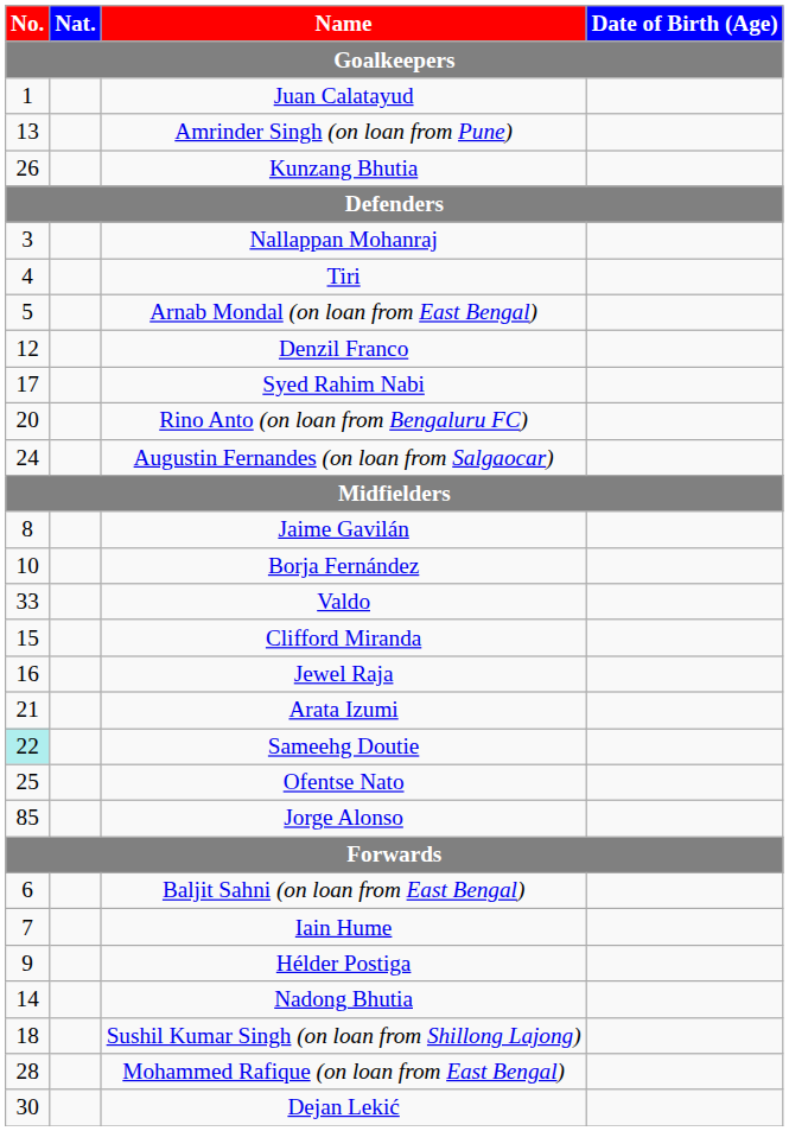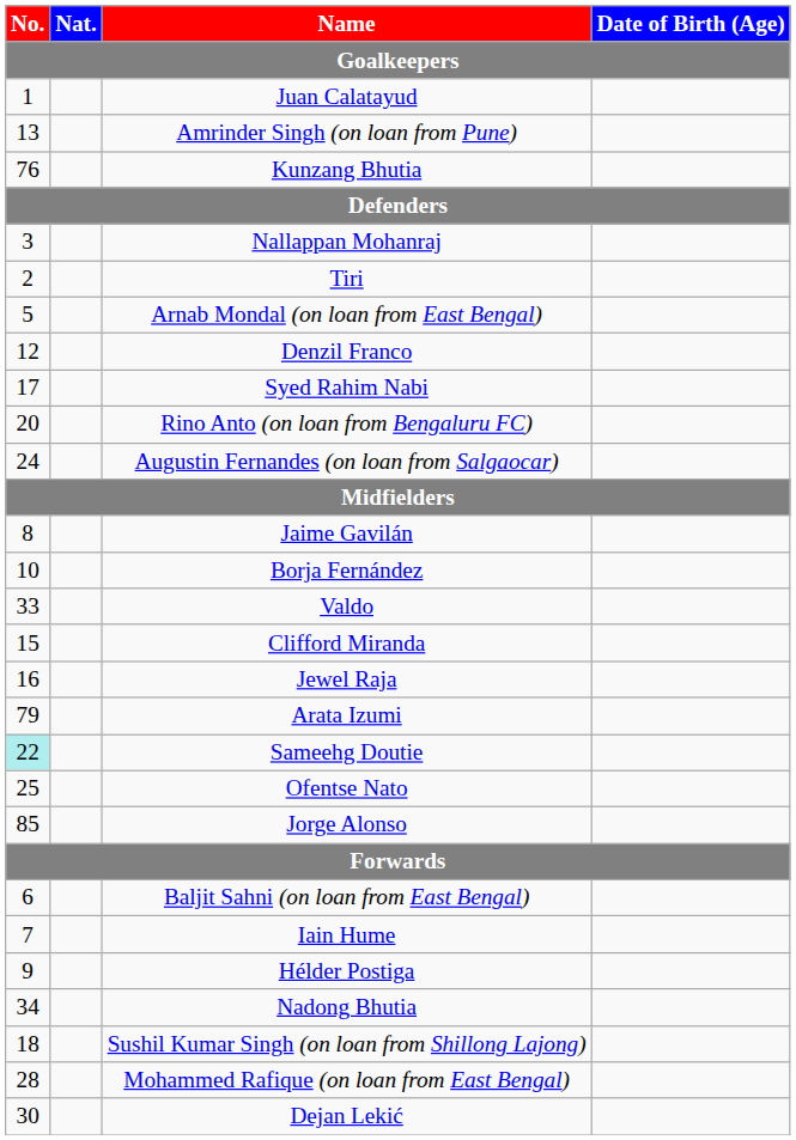 <table class="wikitable" style="text-align:center;">
 <tr>
 <th style="background-color:red; color:white;">No.</th>
 <th style="background-color:blue; color:white;">Nat.</th>
 <th style="background-color:red; color:white;">Name</th>
 <th style="background-color:blue; color:white;">Date of Birth (Age)</th>
 </tr>
 <tr>
 <th colspan="6" style="background-color:grey; color:white;">Goalkeepers</th>
 </tr>
 <tr>
 <td>1</td>
 <td></td>
 <td><a href='#'>Juan Calatayud</a></td>
 <td></td>
 </tr>
 <tr>
 <td>13</td>
 <td></td>
 <td><a href='#'>Amrinder Singh</a> <em>(on loan from <a href='#'>Pune</a>)</em></td>
 <td></td>
 </tr>
 <tr>
-<td>26</td>
+<td>76</td>
 <td></td>
 <td><a href='#'>Kunzang Bhutia</a></td>
 <td></td>
 </tr>
 <tr>
 <th colspan="6" style="background-color:grey; color:white;">Defenders</th>
 </tr>
 <tr>
 <td>3</td>
 <td></td>
 <td><a href='#'>Nallappan Mohanraj</a></td>
 <td></td>
 </tr>
 <tr>
-<td>4</td>
+<td>2</td>
 <td></td>
 <td><a href='#'>Tiri</a></td>
 <td></td>
 </tr>
 <tr>
 <td>5</td>
 <td></td>
 <td><a href='#'>Arnab Mondal</a> <em>(on loan from <a href='#'>East Bengal</a>)</em></td>
 <td></td>
 </tr>
 <tr>
 <td>12</td>
 <td></td>
 <td><a href='#'>Denzil Franco</a></td>
 <td></td>
 </tr>
 <tr>
 <td>17</td>
 <td></td>
 <td><a href='#'>Syed Rahim Nabi</a></td>
 <td></td>
 </tr>
 <tr>
 <td>20</td>
 <td></td>
 <td><a href='#'>Rino Anto</a> <em>(on loan from <a href='#'>Bengaluru FC</a>)</em></td>
 <td></td>
 </tr>
 <tr>
 <td>24</td>
 <td></td>
 <td><a href='#'>Augustin Fernandes</a> <em>(on loan from <a href='#'>Salgaocar</a>)</em></td>
 <td></td>
 </tr>
 <tr>
 <th colspan="6" style="background-color:grey; color:white;">Midfielders</th>
 </tr>
 <tr>
 <td>8</td>
 <td></td>
 <td><a href='#'>Jaime Gavilán</a></td>
 <td></td>
 </tr>
 <tr>
 <td>10</td>
 <td></td>
 <td><a href='#'>Borja Fernández</a></td>
 <td></td>
 </tr>
 <tr>
 <td>33</td>
 <td></td>
 <td><a href='#'>Valdo</a></td>
 <td></td>
 </tr>
 <tr>
 <td>15</td>
 <td></td>
 <td><a href='#'>Clifford Miranda</a></td>
 <td></td>
 </tr>
 <tr>
 <td>16</td>
 <td></td>
 <td><a href='#'>Jewel Raja</a></td>
 <td></td>
 </tr>
 <tr>
-<td>21</td>
+<td>79</td>
 <td></td>
 <td><a href='#'>Arata Izumi</a></td>
 <td></td>
 </tr>
 <tr>
 <td style="background: paleturquoise;">22</td>
 <td></td>
 <td><a href='#'>Sameehg Doutie</a></td>
 <td></td>
 </tr>
 <tr>
 <td>25</td>
 <td></td>
 <td><a href='#'>Ofentse Nato</a></td>
 <td></td>
 </tr>
 <tr>
 <td>85</td>
 <td></td>
 <td><a href='#'>Jorge Alonso</a></td>
 <td></td>
 </tr>
 <tr>
 <th colspan="6" style="background-color:grey; color:white;">Forwards</th>
 </tr>
 <tr>
 <td>6</td>
 <td></td>
 <td><a href='#'>Baljit Sahni</a> <em>(on loan from <a href='#'>East Bengal</a>)</em></td>
 <td></td>
 </tr>
 <tr>
 <td>7</td>
 <td></td>
 <td><a href='#'>Iain Hume</a></td>
 <td></td>
 </tr>
 <tr>
 <td>9</td>
 <td></td>
 <td><a href='#'>Hélder Postiga</a></td>
 <td></td>
 </tr>
 <tr>
-<td>14</td>
+<td>34</td>
 <td></td>
 <td><a href='#'>Nadong Bhutia</a></td>
 <td></td>
 </tr>
 <tr>
 <td>18</td>
 <td></td>
 <td><a href='#'>Sushil Kumar Singh</a> <em>(on loan from <a href='#'>Shillong Lajong</a>)</em></td>
 <td></td>
 </tr>
 <tr>
 <td>28</td>
 <td></td>
 <td><a href='#'>Mohammed Rafique</a> <em>(on loan from <a href='#'>East Bengal</a>)</em></td>
 <td></td>
 </tr>
 <tr>
 <td>30</td>
 <td></td>
 <td><a href='#'>Dejan Lekić</a></td>
 <td></td>
 </tr>
 </table>
